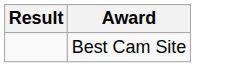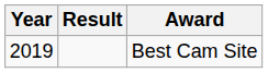 <table class="wikitable">
 <tr>
+<th rowspan="1">Year</th>
 <th>Result</th>
 <th>Award</th>
 </tr>
 <tr>
+<td 2019>2019</td>
 <td></td>
 <td>Best Cam Site</td>
 </tr>
 </table>
